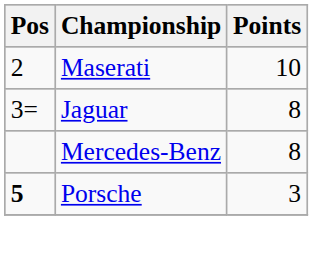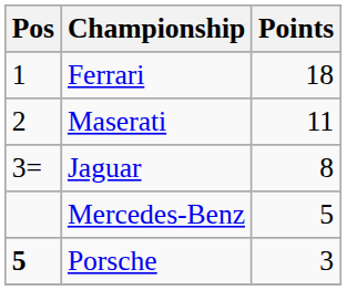 <table class="wikitable" style="font-size: 95%;">
 <tr>
 <th>Pos</th>
 <th>Championship</th>
 <th>Points</th>
 </tr>
 <tr>
+<td>1</td>
+<td> <a href='#'>Ferrari</a></td>
+<td align="right">18</td>
+</tr>
+<tr>
 <td>2</td>
 <td> <a href='#'>Maserati</a></td>
-<td align="right">10</td>
+<td align="right">11</td>
 </tr>
 <tr>
 <td>3=</td>
 <td> <a href='#'>Jaguar</a></td>
 <td align="right">8</td>
 </tr>
 <tr>
 <td></td>
 <td> <a href='#'>Mercedes-Benz</a></td>
-<td align="right">8</td>
+<td align="right">5</td>
 </tr>
 <tr>
 <td><strong>5</strong></td>
 <td> <a href='#'>Porsche</a></td>
 <td align="right">3</td>
 </tr>
 <tr>
 </tr>
 </table>
